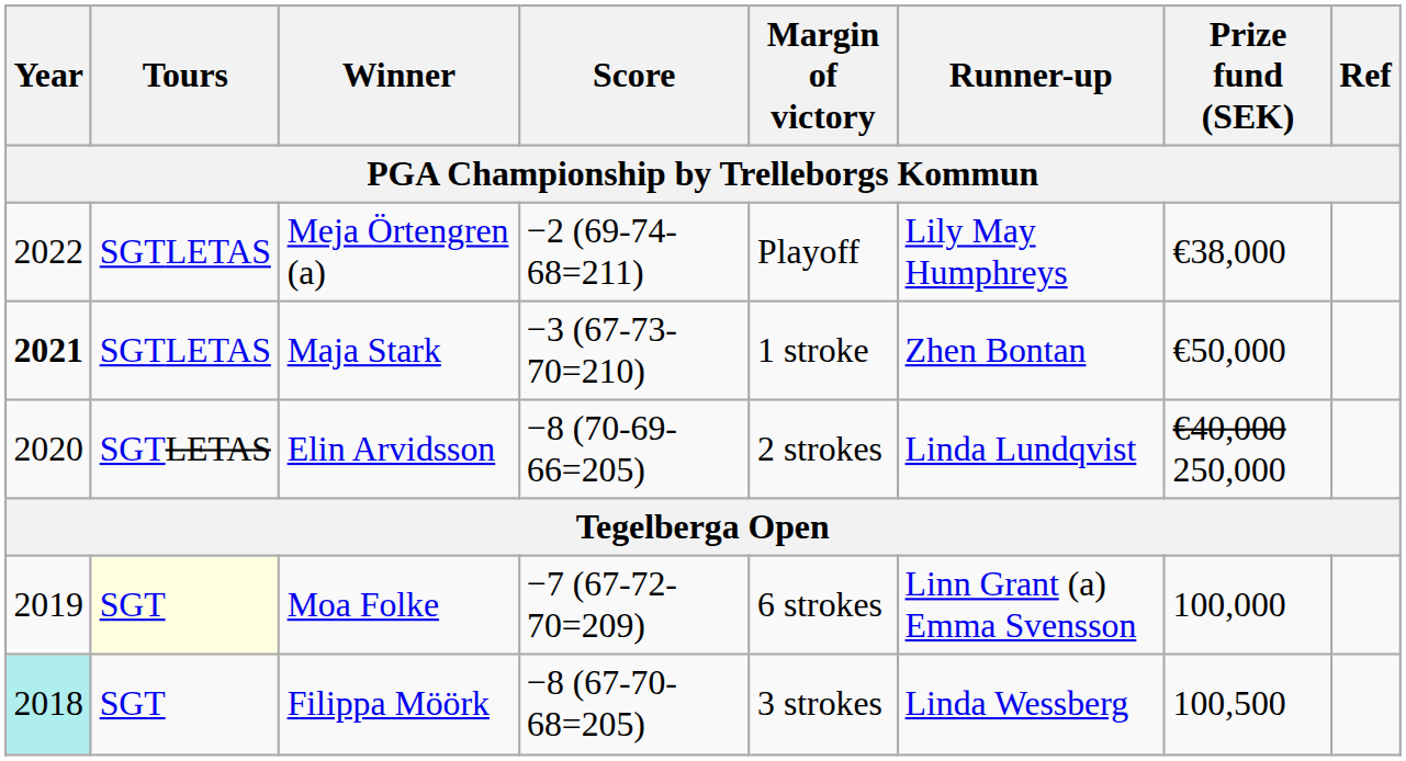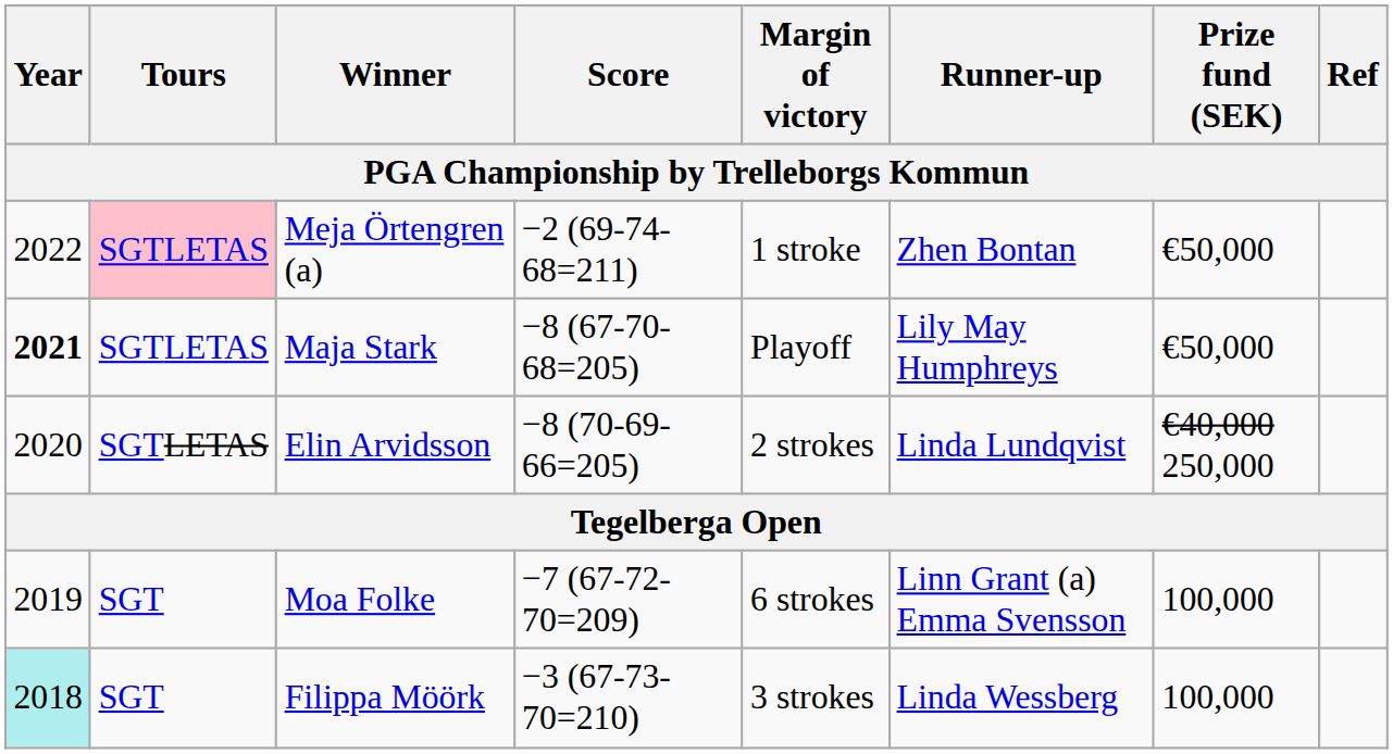 <table class=wikitable style="font-size:95%">
 <tr>
 <th>Year</th>
 <th>Tours</th>
 <th>Winner</th>
 <th>Score</th>
 <th>Margin<br>of victory</th>
 <th>Runner-up</th>
 <th>Prize<br>fund (SEK)</th>
 <th>Ref</th>
 </tr>
 <tr>
 <th colspan=9>PGA Championship by Trelleborgs Kommun</th>
 </tr>
 <tr>
 <td>2022</td>
-<td><a href='#'>SGT</a><a href='#'>LETAS</a></td>
+<td style="background: pink;"><a href='#'>SGT</a><a href='#'>LETAS</a></td>
 <td> <a href='#'>Meja Örtengren</a> (a)</td>
 <td>−2 (69-74-68=211)</td>
-<td>Playoff</td>
-<td> <a href='#'>Lily May Humphreys</a></td>
-<td>€38,000</td>
+<td>1 stroke</td>
+<td> <a href='#'>Zhen Bontan</a></td>
+<td>€50,000</td>
 <td></td>
 </tr>
 <tr>
 <td><strong>2021</strong></td>
 <td><a href='#'>SGT</a><a href='#'>LETAS</a></td>
 <td> <a href='#'>Maja Stark</a></td>
-<td>−3 (67-73-70=210)</td>
-<td>1 stroke</td>
-<td> <a href='#'>Zhen Bontan</a></td>
+<td>−8 (67-70-68=205)</td>
+<td>Playoff</td>
+<td> <a href='#'>Lily May Humphreys</a></td>
 <td>€50,000</td>
 <td></td>
 </tr>
 <tr>
 <td>2020</td>
 <td><a href='#'>SGT</a><span><s>LETAS</s></span></td>
 <td> <a href='#'>Elin Arvidsson</a></td>
 <td>−8 (70-69-66=205)</td>
 <td>2 strokes</td>
 <td> <a href='#'>Linda Lundqvist</a></td>
 <td><s>€40,000</s><br> 250,000</td>
 <td></td>
 </tr>
 <tr>
 <th colspan=9>Tegelberga Open</th>
 </tr>
 <tr>
 <td>2019</td>
-<td style="background: lightyellow;"><a href='#'>SGT</a></td>
+<td><a href='#'>SGT</a></td>
 <td> <a href='#'>Moa Folke</a></td>
 <td>−7 (67-72-70=209)</td>
 <td>6 strokes</td>
 <td> <a href='#'>Linn Grant</a> (a)<br> <a href='#'>Emma Svensson</a></td>
 <td>100,000</td>
 <td></td>
 </tr>
 <tr>
 <td style="background: paleturquoise;">2018</td>
 <td><a href='#'>SGT</a></td>
 <td> <a href='#'>Filippa Möörk</a></td>
-<td>−8 (67-70-68=205)</td>
+<td>−3 (67-73-70=210)</td>
 <td>3 strokes</td>
 <td> <a href='#'>Linda Wessberg</a></td>
-<td>100,500</td>
+<td>100,000</td>
 <td></td>
 </tr>
 </table>
